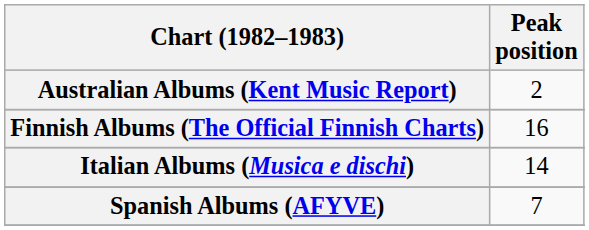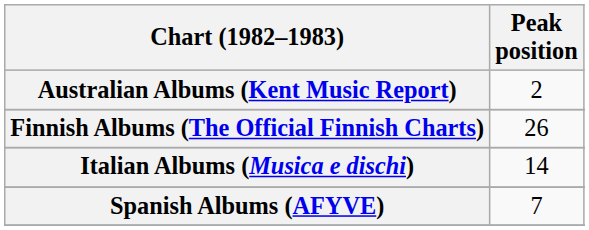 <table class="wikitable sortable plainrowheaders" style="text-align:center">
 <tr>
 <th scope="col">Chart (1982–1983)</th>
 <th scope="col">Peak<br>position</th>
 </tr>
 <tr>
 <th scope="row">Australian Albums (<a href='#'>Kent Music Report</a>)</th>
 <td>2</td>
 </tr>
 <tr>
 </tr>
 <tr>
 </tr>
 <tr>
 </tr>
 <tr>
 <th scope="row">Finnish Albums (<a href='#'>The Official Finnish Charts</a>)</th>
-<td>16</td>
+<td>26</td>
 </tr>
 <tr>
 </tr>
 <tr>
 <th scope="row">Italian Albums (<em><a href='#'>Musica e dischi</a></em>)</th>
 <td>14</td>
 </tr>
 <tr>
 </tr>
 <tr>
 </tr>
 <tr>
 <th scope="row">Spanish Albums (<a href='#'>AFYVE</a>)</th>
 <td align="center">7</td>
 </tr>
 <tr>
 </tr>
 <tr>
 </tr>
 <tr>
 </tr>
 </table>
